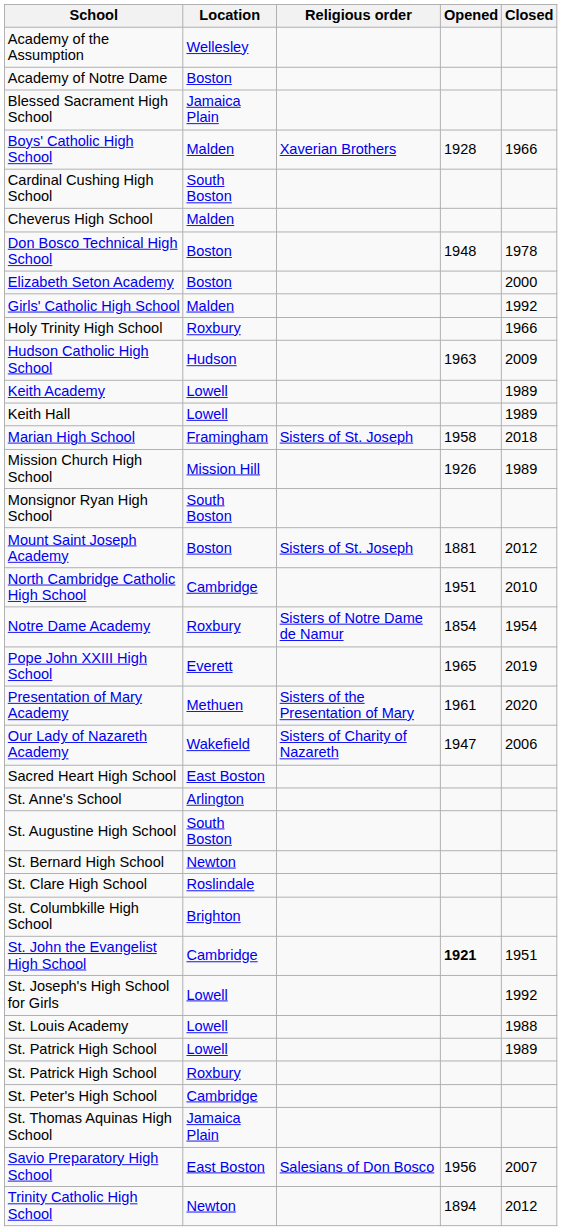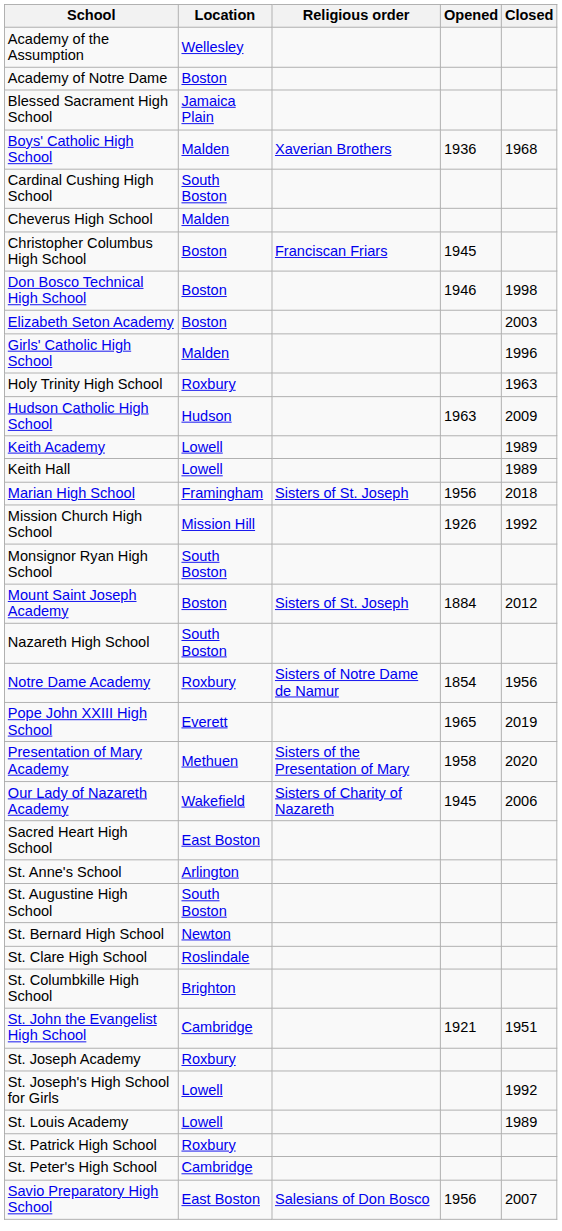 <table class="wikitable">
 <tr>
 <th>School</th>
 <th>Location</th>
 <th>Religious order</th>
 <th>Opened</th>
 <th>Closed</th>
 </tr>
 <tr>
 <td>Academy of the Assumption</td>
 <td><a href='#'>Wellesley</a></td>
 <td></td>
 <td></td>
 <td></td>
 </tr>
 <tr>
 <td>Academy of Notre Dame</td>
 <td><a href='#'>Boston</a></td>
 <td></td>
 <td></td>
 <td></td>
 </tr>
 <tr>
 <td>Blessed Sacrament High School</td>
 <td><a href='#'>Jamaica Plain</a></td>
 <td></td>
 <td></td>
 <td></td>
 </tr>
 <tr>
 <td><a href='#'>Boys' Catholic High School</a></td>
 <td><a href='#'>Malden</a></td>
 <td><a href='#'>Xaverian Brothers</a></td>
-<td>1928</td>
-<td>1966</td>
+<td>1936</td>
+<td>1968</td>
 </tr>
 <tr>
 <td>Cardinal Cushing High School</td>
 <td><a href='#'>South Boston</a></td>
 <td></td>
 <td></td>
 <td></td>
 </tr>
 <tr>
 <td>Cheverus High School</td>
 <td><a href='#'>Malden</a></td>
 <td></td>
 <td></td>
 <td></td>
 </tr>
 <tr>
+<td>Christopher Columbus High School</td>
+<td><a href='#'>Boston</a></td>
+<td><a href='#'>Franciscan Friars</a></td>
+<td>1945</td>
+<td></td>
+</tr>
+<tr>
 <td><a href='#'>Don Bosco Technical High School</a></td>
 <td><a href='#'>Boston</a></td>
 <td></td>
-<td>1948</td>
-<td>1978</td>
+<td>1946</td>
+<td>1998</td>
 </tr>
 <tr>
 <td><a href='#'>Elizabeth Seton Academy</a></td>
 <td><a href='#'>Boston</a></td>
 <td></td>
 <td></td>
-<td>2000</td>
+<td>2003</td>
 </tr>
 <tr>
 <td><a href='#'>Girls' Catholic High School</a></td>
 <td><a href='#'>Malden</a></td>
 <td></td>
 <td></td>
-<td>1992</td>
+<td>1996</td>
 </tr>
 <tr>
 <td>Holy Trinity High School</td>
 <td><a href='#'>Roxbury</a></td>
 <td></td>
 <td></td>
-<td>1966</td>
+<td>1963</td>
 </tr>
 <tr>
 <td><a href='#'>Hudson Catholic High School</a></td>
 <td><a href='#'>Hudson</a></td>
 <td></td>
 <td>1963</td>
 <td>2009</td>
 </tr>
 <tr>
 <td><a href='#'>Keith Academy</a></td>
 <td><a href='#'>Lowell</a></td>
 <td></td>
 <td></td>
 <td>1989</td>
 </tr>
 <tr>
 <td>Keith Hall</td>
 <td><a href='#'>Lowell</a></td>
 <td></td>
 <td></td>
 <td>1989</td>
 </tr>
 <tr>
 <td><a href='#'>Marian High School</a></td>
 <td><a href='#'>Framingham</a></td>
 <td><a href='#'>Sisters of St. Joseph</a></td>
-<td>1958</td>
+<td>1956</td>
 <td>2018</td>
 </tr>
 <tr>
 <td>Mission Church High School</td>
 <td><a href='#'>Mission Hill</a></td>
 <td></td>
 <td>1926</td>
-<td>1989</td>
+<td>1992</td>
 </tr>
 <tr>
 <td>Monsignor Ryan High School</td>
 <td><a href='#'>South Boston</a></td>
 <td></td>
 <td></td>
 <td></td>
 </tr>
 <tr>
 <td><a href='#'>Mount Saint Joseph Academy</a></td>
 <td><a href='#'>Boston</a></td>
 <td><a href='#'>Sisters of St. Joseph</a></td>
-<td>1881</td>
+<td>1884</td>
 <td>2012</td>
 </tr>
 <tr>
-<td><a href='#'>North Cambridge Catholic High School</a></td>
-<td><a href='#'>Cambridge</a></td>
+<td>Nazareth High School</td>
+<td><a href='#'>South Boston</a></td>
 <td></td>
-<td>1951</td>
-<td>2010</td>
+<td></td>
+<td></td>
 </tr>
 <tr>
 <td><a href='#'>Notre Dame Academy</a></td>
 <td><a href='#'>Roxbury</a></td>
 <td><a href='#'>Sisters of Notre Dame de Namur</a></td>
 <td>1854</td>
-<td>1954</td>
+<td>1956</td>
 </tr>
 <tr>
 <td><a href='#'>Pope John XXIII High School</a></td>
 <td><a href='#'>Everett</a></td>
 <td></td>
 <td>1965</td>
 <td>2019</td>
 </tr>
 <tr>
 <td><a href='#'>Presentation of Mary Academy</a></td>
 <td><a href='#'>Methuen</a></td>
 <td><a href='#'>Sisters of the Presentation of Mary</a></td>
-<td>1961</td>
+<td>1958</td>
 <td>2020</td>
 </tr>
 <tr>
 <td><a href='#'>Our Lady of Nazareth Academy</a></td>
 <td><a href='#'>Wakefield</a></td>
 <td><a href='#'>Sisters of Charity of Nazareth</a></td>
-<td>1947</td>
+<td>1945</td>
 <td>2006</td>
 </tr>
 <tr>
 <td>Sacred Heart High School</td>
 <td><a href='#'>East Boston</a></td>
 <td></td>
 <td></td>
 </tr>
 <tr>
 <td>St. Anne's School</td>
 <td><a href='#'>Arlington</a></td>
 <td></td>
 <td></td>
 <td></td>
 </tr>
 <tr>
 <td>St. Augustine High School</td>
 <td><a href='#'>South Boston</a></td>
 <td></td>
 <td></td>
 <td></td>
 </tr>
 <tr>
 <td>St. Bernard High School</td>
 <td><a href='#'>Newton</a></td>
 <td></td>
 <td></td>
 <td></td>
 </tr>
 <tr>
 <td>St. Clare High School</td>
 <td><a href='#'>Roslindale</a></td>
 <td></td>
 <td></td>
 <td></td>
 </tr>
 <tr>
 <td>St. Columbkille High School</td>
 <td><a href='#'>Brighton</a></td>
 <td></td>
 <td></td>
 <td></td>
 </tr>
 <tr>
 <td><a href='#'>St. John the Evangelist High School</a></td>
 <td><a href='#'>Cambridge</a></td>
 <td></td>
-<td><strong>1921</strong></td>
+<td>1921</td>
 <td>1951</td>
+</tr>
+<tr>
+<td>St. Joseph Academy</td>
+<td><a href='#'>Roxbury</a></td>
+<td></td>
+<td></td>
+<td></td>
 </tr>
 <tr>
 <td>St. Joseph's High School for Girls</td>
 <td><a href='#'>Lowell</a></td>
 <td></td>
 <td></td>
 <td>1992</td>
 </tr>
 <tr>
 <td>St. Louis Academy</td>
-<td><a href='#'>Lowell</a></td>
-<td></td>
-<td></td>
-<td>1988</td>
-</tr>
-<tr>
-<td>St. Patrick High School</td>
 <td><a href='#'>Lowell</a></td>
 <td></td>
 <td></td>
 <td>1989</td>
 </tr>
 <tr>
 <td>St. Patrick High School</td>
 <td><a href='#'>Roxbury</a></td>
 <td></td>
 <td></td>
 <td></td>
 </tr>
 <tr>
 <td>St. Peter's High School</td>
 <td><a href='#'>Cambridge</a></td>
 <td></td>
 <td></td>
 <td></td>
 </tr>
 <tr>
-<td>St. Thomas Aquinas High School</td>
-<td><a href='#'>Jamaica Plain</a></td>
-<td></td>
-<td></td>
-<td></td>
-</tr>
-<tr>
 <td><a href='#'>Savio Preparatory High School</a></td>
 <td><a href='#'>East Boston</a></td>
 <td><a href='#'>Salesians of Don Bosco</a></td>
 <td>1956</td>
 <td>2007</td>
 </tr>
-<tr>
-<td><a href='#'>Trinity Catholic High School</a></td>
-<td><a href='#'>Newton</a></td>
-<td></td>
-<td>1894</td>
-<td>2012</td>
-</tr>
 </table>
